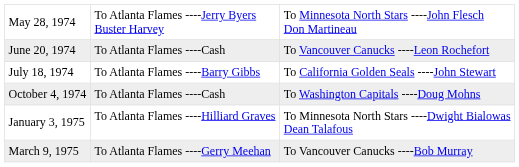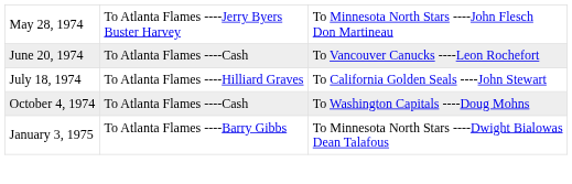 <table border=1 style="border-collapse:collapse" bordercolor="#DFDFDF"  cellpadding="5">
 <tr>
 <td>May 28, 1974</td>
 <td valign="top">To  Atlanta Flames ----<a href='#'>Jerry Byers</a><br><a href='#'>Buster Harvey</a></td>
 <td valign="top">To  <a href='#'>Minnesota North Stars</a> ----<a href='#'>John Flesch</a><br><a href='#'>Don Martineau</a></td>
 </tr>
 <tr bgcolor="#eeeeee">
 <td>June 20, 1974</td>
 <td valign="top">To  Atlanta Flames ----Cash</td>
 <td valign="top">To  <a href='#'>Vancouver Canucks</a> ----<a href='#'>Leon Rochefort</a></td>
 </tr>
 <tr>
 <td>July 18, 1974</td>
-<td valign="top">To  Atlanta Flames ----<a href='#'>Barry Gibbs</a></td>
+<td valign="top">To  Atlanta Flames ----<a href='#'>Hilliard Graves</a></td>
 <td valign="top">To  <a href='#'>California Golden Seals</a> ----<a href='#'>John Stewart</a></td>
 </tr>
 <tr bgcolor="#eeeeee">
 <td>October 4, 1974</td>
 <td valign="top">To  Atlanta Flames ----Cash</td>
 <td valign="top">To  <a href='#'>Washington Capitals</a> ----<a href='#'>Doug Mohns</a></td>
 </tr>
 <tr>
 <td>January 3, 1975</td>
-<td valign="top">To  Atlanta Flames ----<a href='#'>Hilliard Graves</a></td>
+<td valign="top">To  Atlanta Flames ----<a href='#'>Barry Gibbs</a></td>
 <td valign="top">To  Minnesota North Stars ----<a href='#'>Dwight Bialowas</a><br><a href='#'>Dean Talafous</a></td>
 </tr>
-<tr bgcolor="#eeeeee">
-<td>March 9, 1975</td>
-<td valign="top">To  Atlanta Flames ----<a href='#'>Gerry Meehan</a></td>
-<td valign="top">To  Vancouver Canucks ----<a href='#'>Bob Murray</a></td>
-</tr>
 </table>
